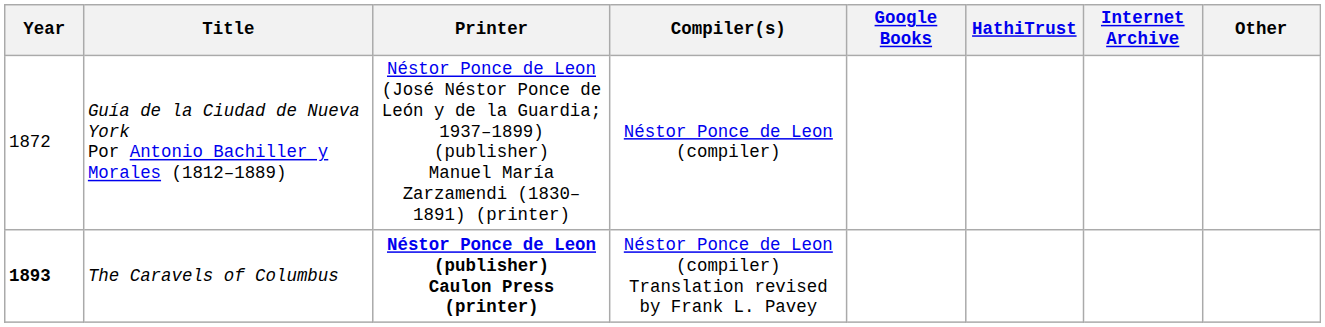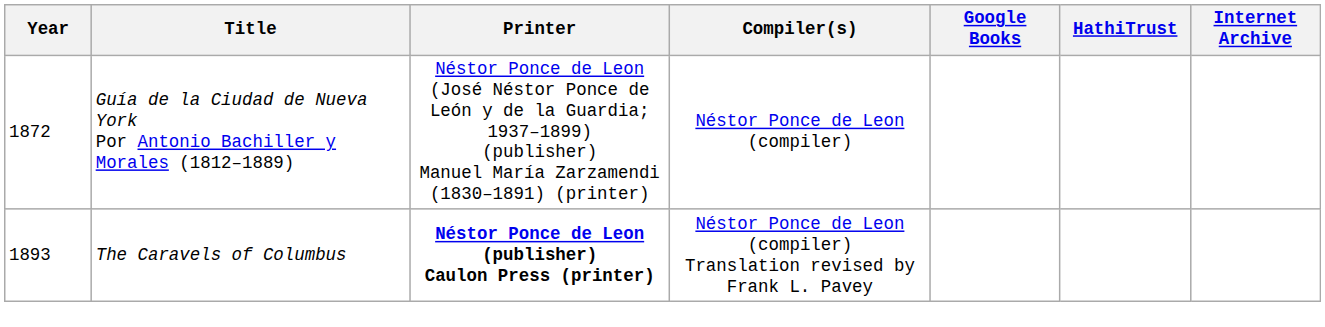 <table class="wikitable collapsible sortable" border="0" cellpadding="1" style="color: black; background-color: #FFFFFF; font-size: 90%; width:100%">
 <tr>
 <th>Year</th>
 <th>Title</th>
 <th>Printer</th>
 <th>Compiler(s)</th>
 <th><a href='#'>Google</a><br><a href='#'>Books</a></th>
 <th><a href='#'>HathiTrust</a></th>
 <th><a href='#'>Internet</a><br><a href='#'>Archive</a></th>
-<th>Other</th>
 </tr>
 <tr>
 <td width="6%">1872</td>
 <td width="22%"><em>Guía de la Ciudad de Nueva York</em><div>Por <a href='#'>Antonio Bachiller y Morales</a> (1812–1889)</div></td>
 <td style="text-align:center" width="18%" data-sort-value="deleon 1872"><a href='#'>Néstor Ponce de Leon</a><br>(José Néstor Ponce de León y de la Guardia; 1937–1899)<br>(publisher)<br>Manuel María Zarzamendi (1830–1891) (printer)</td>
 <td style="text-align:center" width="18%"><a href='#'>Néstor Ponce de Leon</a> (compiler)</td>
 <td style="text-align:center" width="9%"></td>
 <td style="text-align:center" width="9%"></td>
 <td style="text-align:center" width="9%"></td>
-<td style="text-align:center" width="9%"></td>
 </tr>
 <tr>
-<td width="6%"><strong>1893</strong></td>
+<td width="6%">1893</td>
 <td width="22%"><em>The Caravels of Columbus</em></td>
 <td style="text-align:center" width="18%" data-sort-value="deleon 1893"><strong><a href='#'>Néstor Ponce de Leon</a> (publisher)<br>Caulon Press (printer)</strong></td>
 <td style="text-align:center" width="18%" data-sort-value="deleon 1893"><a href='#'>Néstor Ponce de Leon</a> (compiler)<br>Translation revised by Frank L. Pavey</td>
 <td style="text-align:center" width="9%"></td>
 <td style="text-align:center" width="9%"></td>
 <td style="text-align:center" width="9%"></td>
-<td style="text-align:center" width="9%"></td>
 </tr>
 </table>
